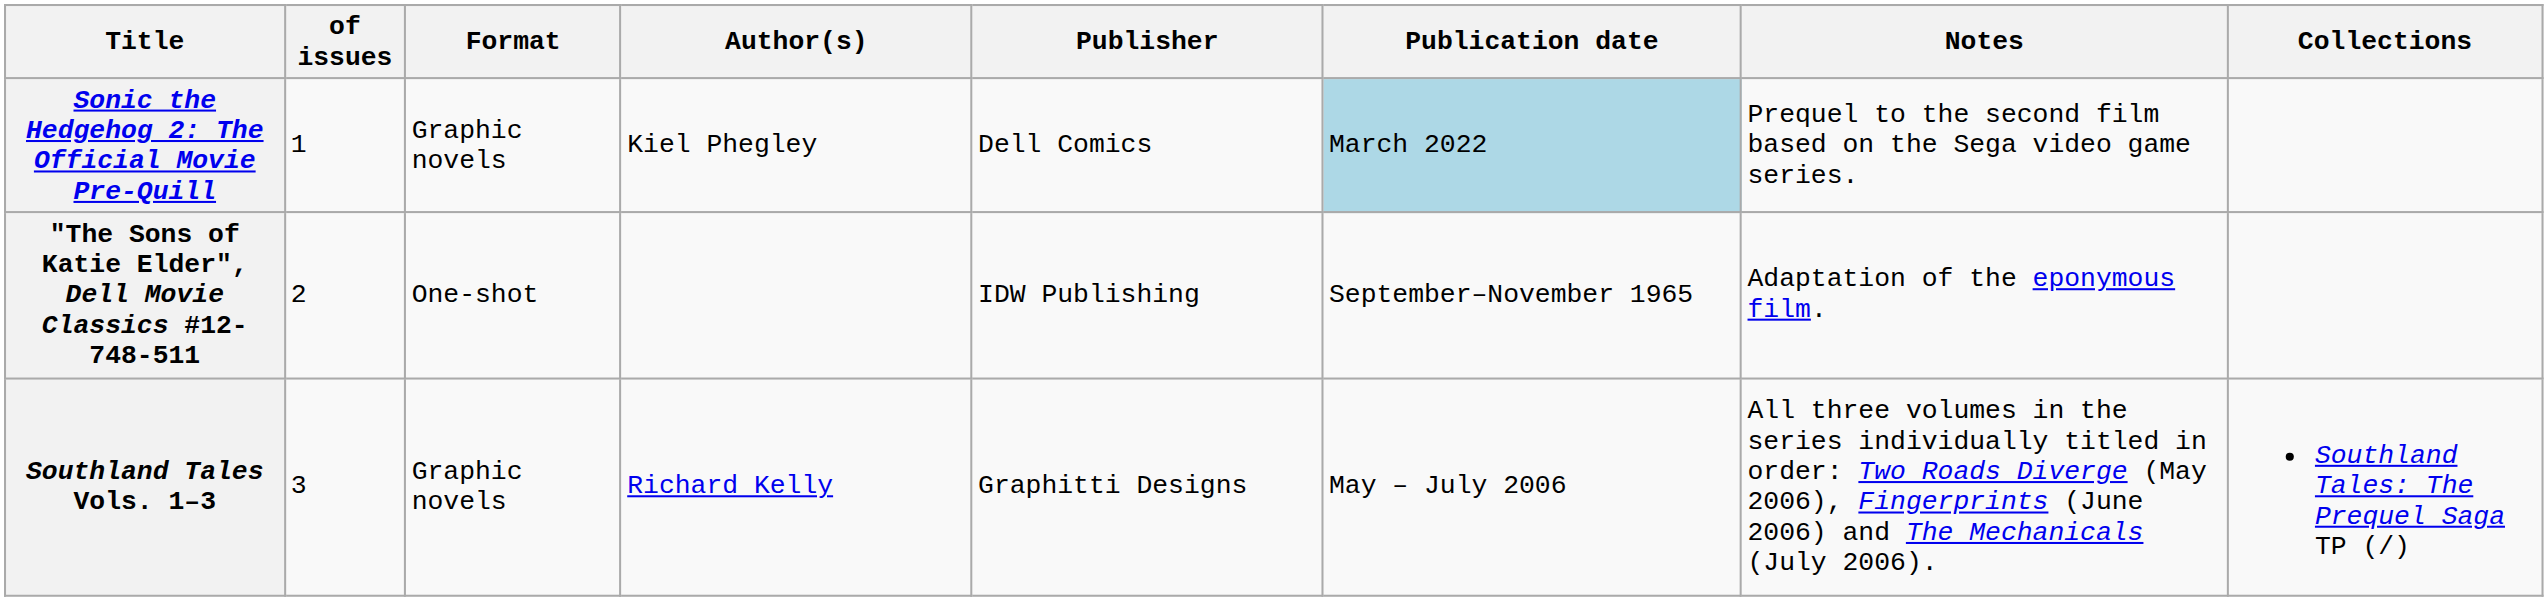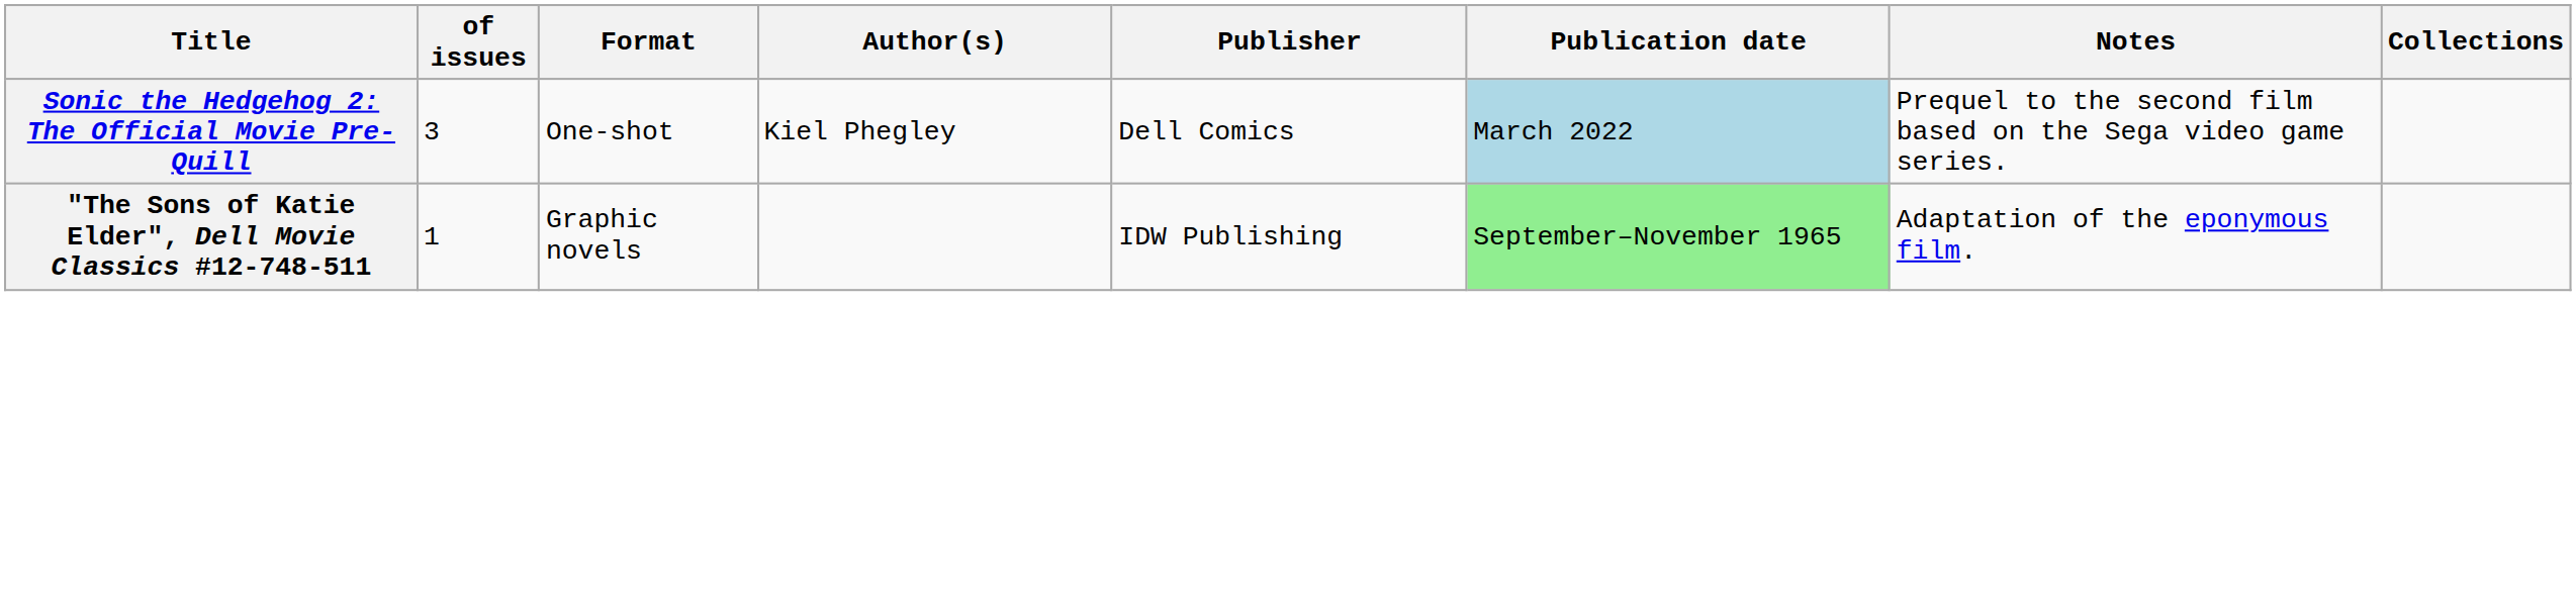 <table class="wikitable">
 <tr>
 <th>Title</th>
 <th style="width:40pt"> of issues</th>
 <th style="width:75pt">Format</th>
 <th style="width:125pt">Author(s)</th>
 <th style="width:125pt">Publisher</th>
 <th style="width:150pt">Publication date</th>
 <th style="width:175pt">Notes</th>
 <th>Collections</th>
 </tr>
 <tr>
 <th><em><a href='#'>Sonic the Hedgehog 2: The Official Movie Pre-Quill</a></em></th>
-<td>1</td>
-<td>Graphic novels</td>
+<td>3</td>
+<td>One-shot</td>
 <td>Kiel Phegley</td>
 <td>Dell Comics</td>
 <td style="background: lightblue;">March 2022</td>
 <td>Prequel to the second film based on the Sega video game series.</td>
 <td></td>
 </tr>
 <tr>
 <th>"The Sons of Katie Elder", <em>Dell Movie Classics</em> #12-748-511</th>
-<td>2</td>
-<td>One-shot</td>
+<td>1</td>
+<td>Graphic novels</td>
 <td></td>
 <td>IDW Publishing</td>
-<td>September–November 1965</td>
+<td style="background: lightgreen;">September–November 1965</td>
 <td>Adaptation of the <a href='#'>eponymous film</a>.</td>
 <td></td>
 </tr>
-<tr>
-<th><em>Southland Tales</em> Vols. 1–3</th>
-<td>3</td>
-<td>Graphic novels</td>
-<td><a href='#'>Richard Kelly</a></td>
-<td>Graphitti Designs</td>
-<td>May – July 2006</td>
-<td>All three volumes in the series individually titled in order: <em><a href='#'>Two Roads Diverge</a></em> (May 2006), <em><a href='#'>Fingerprints</a></em> (June 2006) and <em><a href='#'>The Mechanicals</a></em> (July 2006).</td>
-<td><br><ul><li><em><a href='#'>Southland Tales: The Prequel Saga</a></em> TP (/)</li></ul></td>
-</tr>
 </table>
